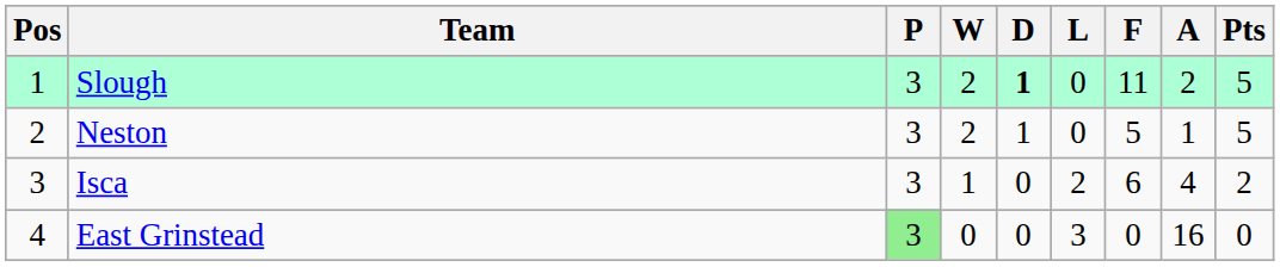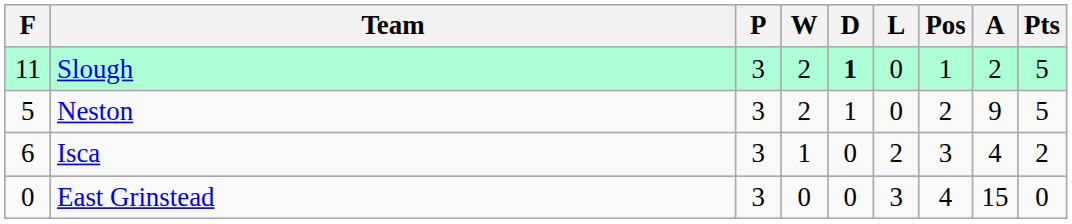 <table class="wikitable" style="font-size: 100%">
 <tr>
-<th width=20>Pos</th>
+<th width=20>F</th>
 <th width=400>Team</th>
 <th width=20>P</th>
 <th width=20>W</th>
 <th width=20>D</th>
 <th width=20>L</th>
-<th width=20>F</th>
+<th width=20>Pos</th>
 <th width=20>A</th>
 <th width=20>Pts</th>
 </tr>
 <tr align=center style="background: #ADFFD6;">
-<td>1</td>
+<td>11</td>
 <td align="left"><a href='#'>Slough</a></td>
 <td>3</td>
 <td>2</td>
 <td><strong>1</strong></td>
 <td>0</td>
-<td>11</td>
+<td>1</td>
 <td>2</td>
 <td>5</td>
 </tr>
 <tr align=center>
-<td>2</td>
+<td>5</td>
 <td align="left"><a href='#'>Neston</a></td>
 <td>3</td>
 <td>2</td>
 <td>1</td>
 <td>0</td>
-<td>5</td>
-<td>1</td>
+<td>2</td>
+<td>9</td>
 <td>5</td>
 </tr>
 <tr align=center>
-<td>3</td>
+<td>6</td>
 <td align="left"><a href='#'>Isca</a></td>
 <td>3</td>
 <td>1</td>
 <td>0</td>
 <td>2</td>
-<td>6</td>
+<td>3</td>
 <td>4</td>
 <td>2</td>
 </tr>
 <tr align=center>
-<td>4</td>
+<td>0</td>
 <td align="left"><a href='#'>East Grinstead</a></td>
-<td style="background: lightgreen;">3</td>
+<td>3</td>
 <td>0</td>
 <td>0</td>
 <td>3</td>
-<td>0</td>
-<td>16</td>
+<td>4</td>
+<td>15</td>
 <td>0</td>
 </tr>
 </table>
